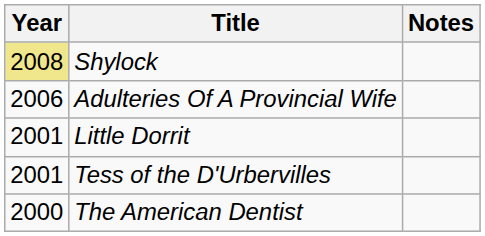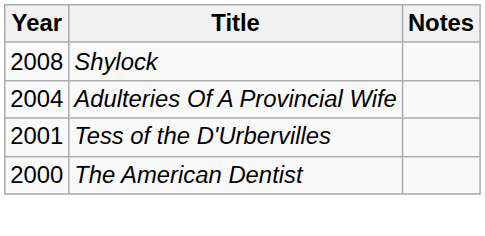 <table class="wikitable">
 <tr>
 <th>Year</th>
 <th>Title</th>
 <th>Notes</th>
 </tr>
 <tr>
-<td style="background: khaki;">2008</td>
+<td>2008</td>
 <td><em>Shylock</em></td>
 <td></td>
 </tr>
 <tr>
-<td>2006</td>
+<td>2004</td>
 <td><em>Adulteries Of A Provincial Wife</em></td>
-<td></td>
-</tr>
-<tr>
-<td>2001</td>
-<td><em>Little Dorrit</em></td>
 <td></td>
 </tr>
 <tr>
 <td>2001</td>
 <td><em>Tess of the D'Urbervilles</em></td>
 <td></td>
 </tr>
 <tr>
 <td>2000</td>
 <td><em>The American Dentist</em></td>
 <td></td>
 </tr>
 </table>
